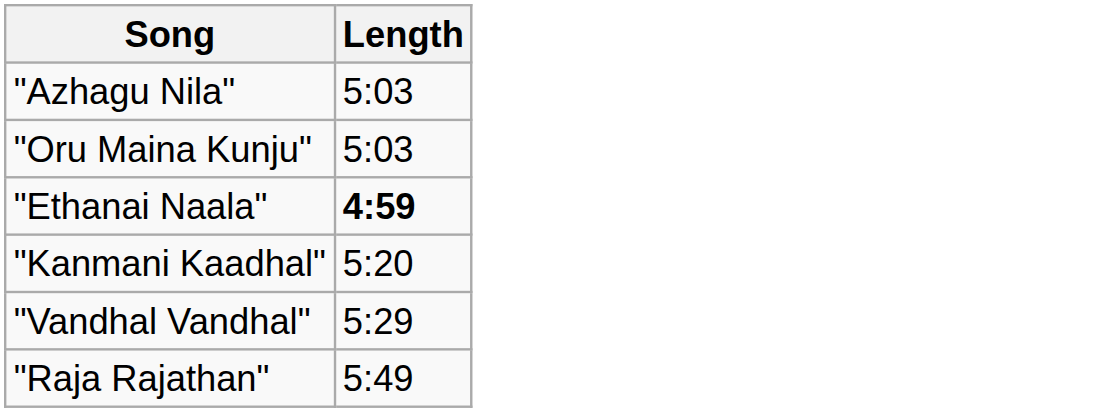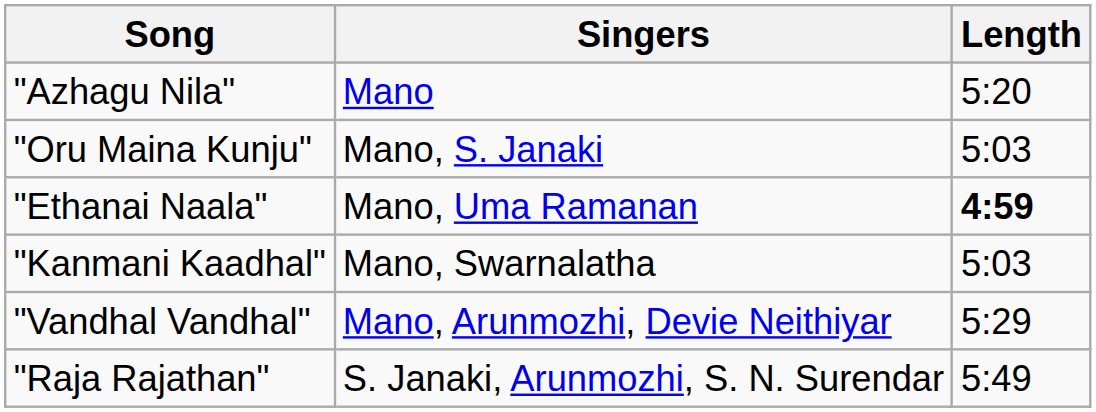 <table class="wikitable" style="font-size:95%;">
 <tr>
 <th>Song</th>
+<th>Singers</th>
 <th>Length</th>
 </tr>
 <tr>
 <td>"Azhagu Nila"</td>
-<td>5:03</td>
+<td><a href='#'>Mano</a></td>
+<td>5:20</td>
 </tr>
 <tr>
 <td>"Oru Maina Kunju"</td>
+<td>Mano, <a href='#'>S. Janaki</a></td>
 <td>5:03</td>
 </tr>
 <tr>
 <td>"Ethanai Naala"</td>
+<td>Mano, <a href='#'>Uma Ramanan</a></td>
 <td><strong>4:59</strong></td>
 </tr>
 <tr>
 <td>"Kanmani Kaadhal"</td>
-<td>5:20</td>
+<td>Mano, Swarnalatha</td>
+<td>5:03</td>
 </tr>
 <tr>
 <td>"Vandhal Vandhal"</td>
+<td><a href='#'>Mano</a>, <a href='#'>Arunmozhi</a>, <a href='#'>Devie Neithiyar</a></td>
 <td>5:29</td>
 </tr>
 <tr>
 <td>"Raja Rajathan"</td>
+<td>S. Janaki, <a href='#'>Arunmozhi</a>, S. N. Surendar</td>
 <td>5:49</td>
 </tr>
 </table>
